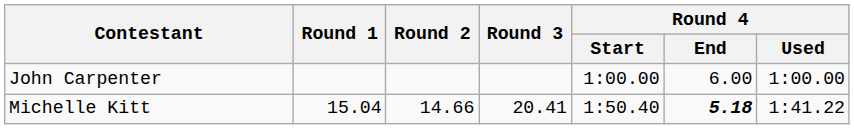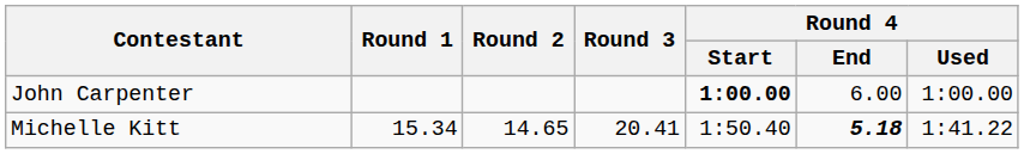 <table class="wikitable">
 <tr>
 <th rowspan="2" width="200">Contestant</th>
 <th rowspan="2" width="60">Round 1</th>
 <th rowspan="2" width="60">Round 2</th>
 <th rowspan="2" width="60">Round 3</th>
 <th colspan="3">Round 4</th>
 </tr>
 <tr>
 <th width="60">Start</th>
 <th width="60">End</th>
 <th width="60">Used</th>
 </tr>
 <tr>
 <td> John Carpenter</td>
 <td align = right></td>
 <td align = right></td>
 <td align = right></td>
-<td align = right>1:00.00</td>
+<td align = right><strong>1:00.00</strong></td>
 <td align = right>6.00</td>
 <td align = right>1:00.00</td>
 </tr>
 <tr>
 <td> Michelle Kitt</td>
-<td align = right>15.04</td>
-<td align = right>14.66</td>
+<td align = right>15.34</td>
+<td align = right>14.65</td>
 <td align = right>20.41</td>
 <td align = right>1:50.40</td>
 <td align = right><strong><em>5.18</em></strong></td>
 <td align = right>1:41.22</td>
 </tr>
 </table>
